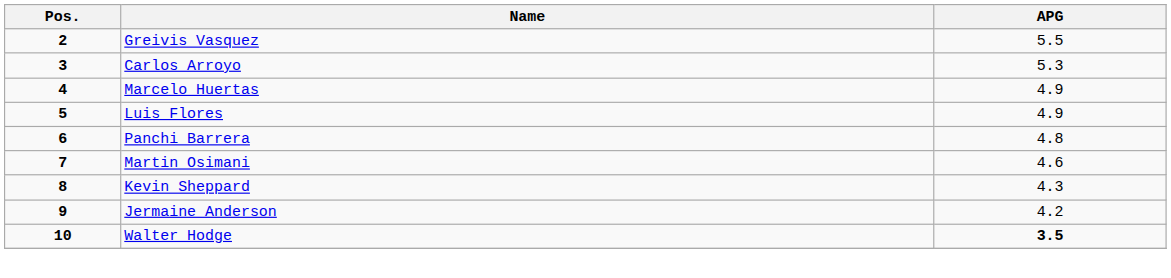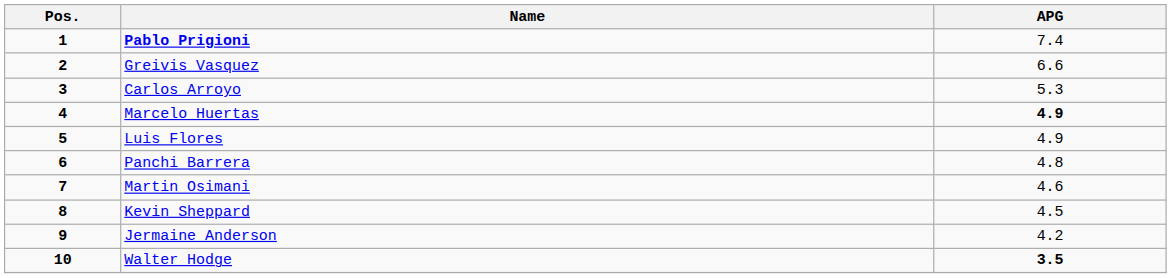 <table class=wikitable width="80%">
 <tr>
 <th width="10%">Pos.</th>
 <th width="70%">Name</th>
 <th width="20%">APG</th>
 </tr>
 <tr>
+<td align=center><strong>1</strong></td>
+<td> <strong><a href='#'>Pablo Prigioni</a></strong></td>
+<td align=center>7.4</td>
+</tr>
+<tr>
 <td align=center><strong>2</strong></td>
 <td> <a href='#'>Greivis Vasquez</a></td>
-<td align=center>5.5</td>
+<td align=center>6.6</td>
 </tr>
 <tr>
 <td align=center><strong>3</strong></td>
 <td> <a href='#'>Carlos Arroyo</a></td>
 <td align=center>5.3</td>
 </tr>
 <tr>
 <td align=center><strong>4</strong></td>
 <td> <a href='#'>Marcelo Huertas</a></td>
-<td align=center>4.9</td>
+<td align=center><strong>4.9</strong></td>
 </tr>
 <tr>
 <td align=center><strong>5</strong></td>
 <td> <a href='#'>Luis Flores</a></td>
 <td align=center>4.9</td>
 </tr>
 <tr>
 <td align=center><strong>6</strong></td>
 <td> <a href='#'>Panchi Barrera</a></td>
 <td align=center>4.8</td>
 </tr>
 <tr>
 <td align=center><strong>7</strong></td>
 <td> <a href='#'>Martin Osimani</a></td>
 <td align=center>4.6</td>
 </tr>
 <tr>
 <td align=center><strong>8</strong></td>
 <td> <a href='#'>Kevin Sheppard</a></td>
-<td align=center>4.3</td>
+<td align=center>4.5</td>
 </tr>
 <tr>
 <td align=center><strong>9</strong></td>
 <td> <a href='#'>Jermaine Anderson</a></td>
 <td align=center>4.2</td>
 </tr>
 <tr>
 <td align=center><strong>10</strong></td>
 <td> <a href='#'>Walter Hodge</a></td>
 <td align=center><strong>3.5</strong></td>
 </tr>
 <tr>
 </tr>
 </table>
